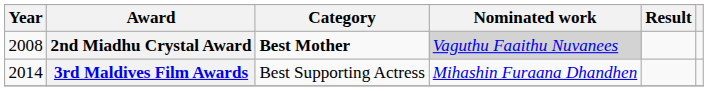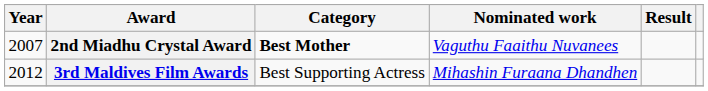 <table class="wikitable plainrowheaders sortable">
 <tr>
 <th scope="col">Year</th>
 <th scope="col">Award</th>
 <th scope="col">Category</th>
 <th scope="col">Nominated work</th>
 <th scope="col">Result</th>
 <th scope="col" class="unsortable"></th>
 </tr>
 <tr>
-<td>2008</td>
+<td>2007</td>
 <th scope="row">2nd Miadhu Crystal Award</th>
 <td><strong>Best Mother</strong></td>
-<td style="background: lightgrey;"><em><a href='#'>Vaguthu Faaithu Nuvanees</a></em></td>
+<td><em><a href='#'>Vaguthu Faaithu Nuvanees</a></em></td>
 <td></td>
 <td style="text-align:center;"></td>
 </tr>
 <tr>
-<td>2014</td>
+<td>2012</td>
 <th scope="row"><a href='#'>3rd Maldives Film Awards</a></th>
 <td>Best Supporting Actress</td>
 <td><em><a href='#'>Mihashin Furaana Dhandhen</a></em></td>
 <td></td>
 <td style="text-align:center;"></td>
 </tr>
 <tr>
 </tr>
 </table>
